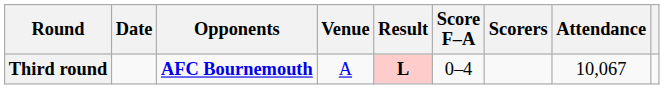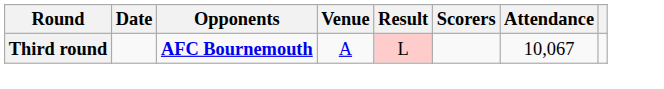 <table class="wikitable sortable plainrowheaders" style=text-align:center>
 <tr>
 <th scope=col>Round</th>
 <th scope=col>Date</th>
 <th scope=col>Opponents</th>
 <th scope=col>Venue</th>
 <th scope=col>Result</th>
-<th scope=col>Score<br>F–A</th>
 <th scope=col class=unsortable>Scorers</th>
 <th scope=col>Attendance</th>
 <th scope=col class=unsortable></th>
 </tr>
 <tr>
 <th scope=row>Third round</th>
 <td align=left></td>
 <td align=left><strong><a href='#'>AFC Bournemouth</a></strong></td>
 <td><a href='#'>A</a></td>
-<td style=background-color:#FFCCCC><strong>L</strong></td>
-<td>0–4</td>
+<td style=background-color:#FFCCCC>L</td>
 <td align=left></td>
 <td>10,067</td>
 <td></td>
 </tr>
 </table>
